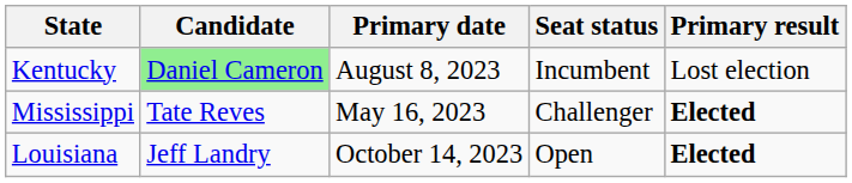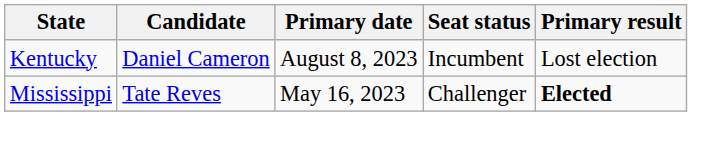 <table class="wikitable sortable">
 <tr>
 <th bgcolor="teal">State</th>
 <th bgcolor="teal">Candidate</th>
 <th bgcolor="teal">Primary date</th>
 <th>Seat status</th>
 <th>Primary result</th>
 </tr>
 <tr>
 <td> <a href='#'>Kentucky</a></td>
-<td style="background: lightgreen;"><a href='#'>Daniel Cameron</a></td>
+<td><a href='#'>Daniel Cameron</a></td>
 <td>August 8, 2023</td>
 <td>Incumbent</td>
 <td> Lost election</td>
 </tr>
 <tr>
 <td> <a href='#'>Mississippi</a></td>
 <td><a href='#'>Tate Reves</a></td>
 <td>May 16, 2023</td>
 <td>Challenger</td>
 <td><strong></strong> <strong>Elected</strong></td>
 </tr>
-<tr>
-<td> <a href='#'>Louisiana</a></td>
-<td><a href='#'>Jeff Landry</a></td>
-<td>October 14, 2023</td>
-<td>Open</td>
-<td><strong></strong> <strong>Elected</strong></td>
-</tr>
 </table>
